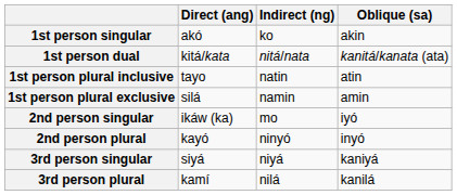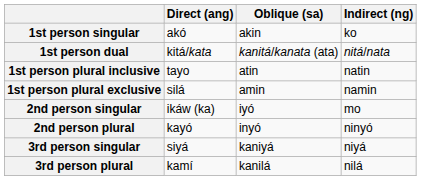 <table class="wikitable">
 <tr>
 <th> </th>
 <th>Direct (ang)</th>
+<th>Oblique (sa)</th>
 <th>Indirect (ng)</th>
-<th>Oblique (sa)</th>
 </tr>
 <tr>
 <th>1st person singular</th>
 <td>akó</td>
+<td>akin</td>
 <td>ko</td>
-<td>akin</td>
 </tr>
 <tr>
 <th>1st person dual</th>
 <td>kitá/<em>kata</em></td>
+<td><em>kanitá</em>/<em>kanata</em> (ata)</td>
 <td><em>nitá</em>/<em>nata</em></td>
-<td><em>kanitá</em>/<em>kanata</em> (ata)</td>
 </tr>
 <tr>
 <th>1st person plural inclusive</th>
 <td>tayo</td>
+<td>atin</td>
 <td>natin</td>
-<td>atin</td>
 </tr>
 <tr>
 <th>1st person plural exclusive</th>
 <td>silá</td>
+<td>amin</td>
 <td>namin</td>
-<td>amin</td>
 </tr>
 <tr>
 <th>2nd person singular</th>
 <td>ikáw (ka)</td>
+<td>iyó</td>
 <td>mo</td>
-<td>iyó</td>
 </tr>
 <tr>
 <th>2nd person plural</th>
 <td>kayó</td>
+<td>inyó</td>
 <td>ninyó</td>
-<td>inyó</td>
 </tr>
 <tr>
 <th>3rd person singular</th>
 <td>siyá</td>
+<td>kaniyá</td>
 <td>niyá</td>
-<td>kaniyá</td>
 </tr>
 <tr>
 <th>3rd person plural</th>
 <td>kamí</td>
+<td>kanilá</td>
 <td>nilá</td>
-<td>kanilá</td>
 </tr>
 </table>
